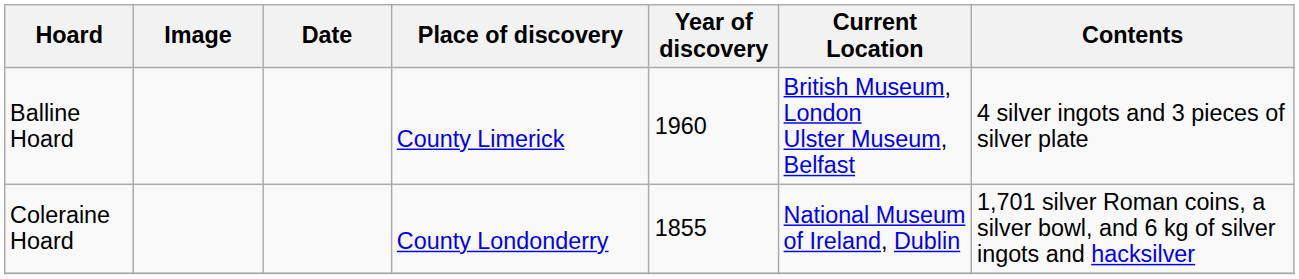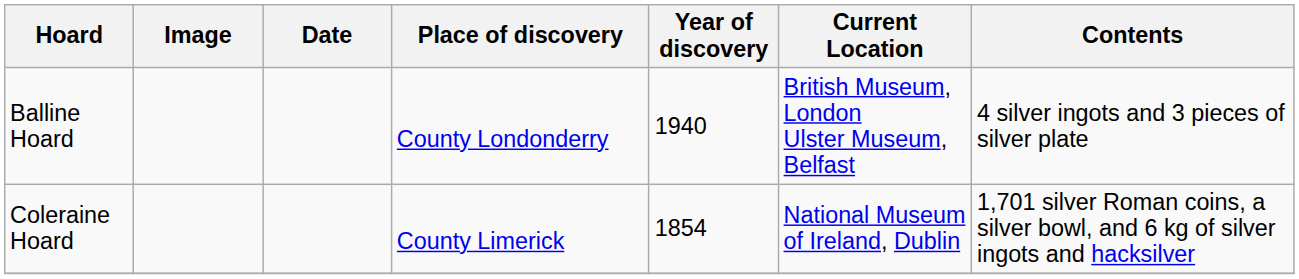 <table class="wikitable sortable" style="width: 100%">
 <tr>
 <th width="10%">Hoard</th>
 <th width="10%">Image</th>
 <th width="10%">Date</th>
 <th width="20%">Place of discovery</th>
 <th width="10%">Year of discovery</th>
 <th width="15%">Current Location</th>
 <th class="unsortable" width="25%">Contents</th>
 </tr>
 <tr>
 <td>Balline Hoard</td>
 <td></td>
 <td></td>
-<td><br><a href='#'>County Limerick</a><br><small></small></td>
-<td>1960</td>
+<td><br><a href='#'>County Londonderry</a><br><small></small></td>
+<td>1940</td>
 <td><a href='#'>British Museum</a>, <a href='#'>London</a><br><a href='#'>Ulster Museum</a>, <a href='#'>Belfast</a></td>
 <td>4 silver ingots and 3 pieces of silver plate</td>
 </tr>
 <tr>
 <td>Coleraine Hoard</td>
 <td></td>
 <td></td>
-<td><br><a href='#'>County Londonderry</a><br><small></small></td>
-<td>1855</td>
+<td><br><a href='#'>County Limerick</a><br><small></small></td>
+<td>1854</td>
 <td><a href='#'>National Museum of Ireland</a>, <a href='#'>Dublin</a></td>
 <td>1,701 silver Roman coins, a silver bowl, and 6 kg of silver ingots and <a href='#'>hacksilver</a></td>
 </tr>
 <tr>
 </tr>
 </table>
